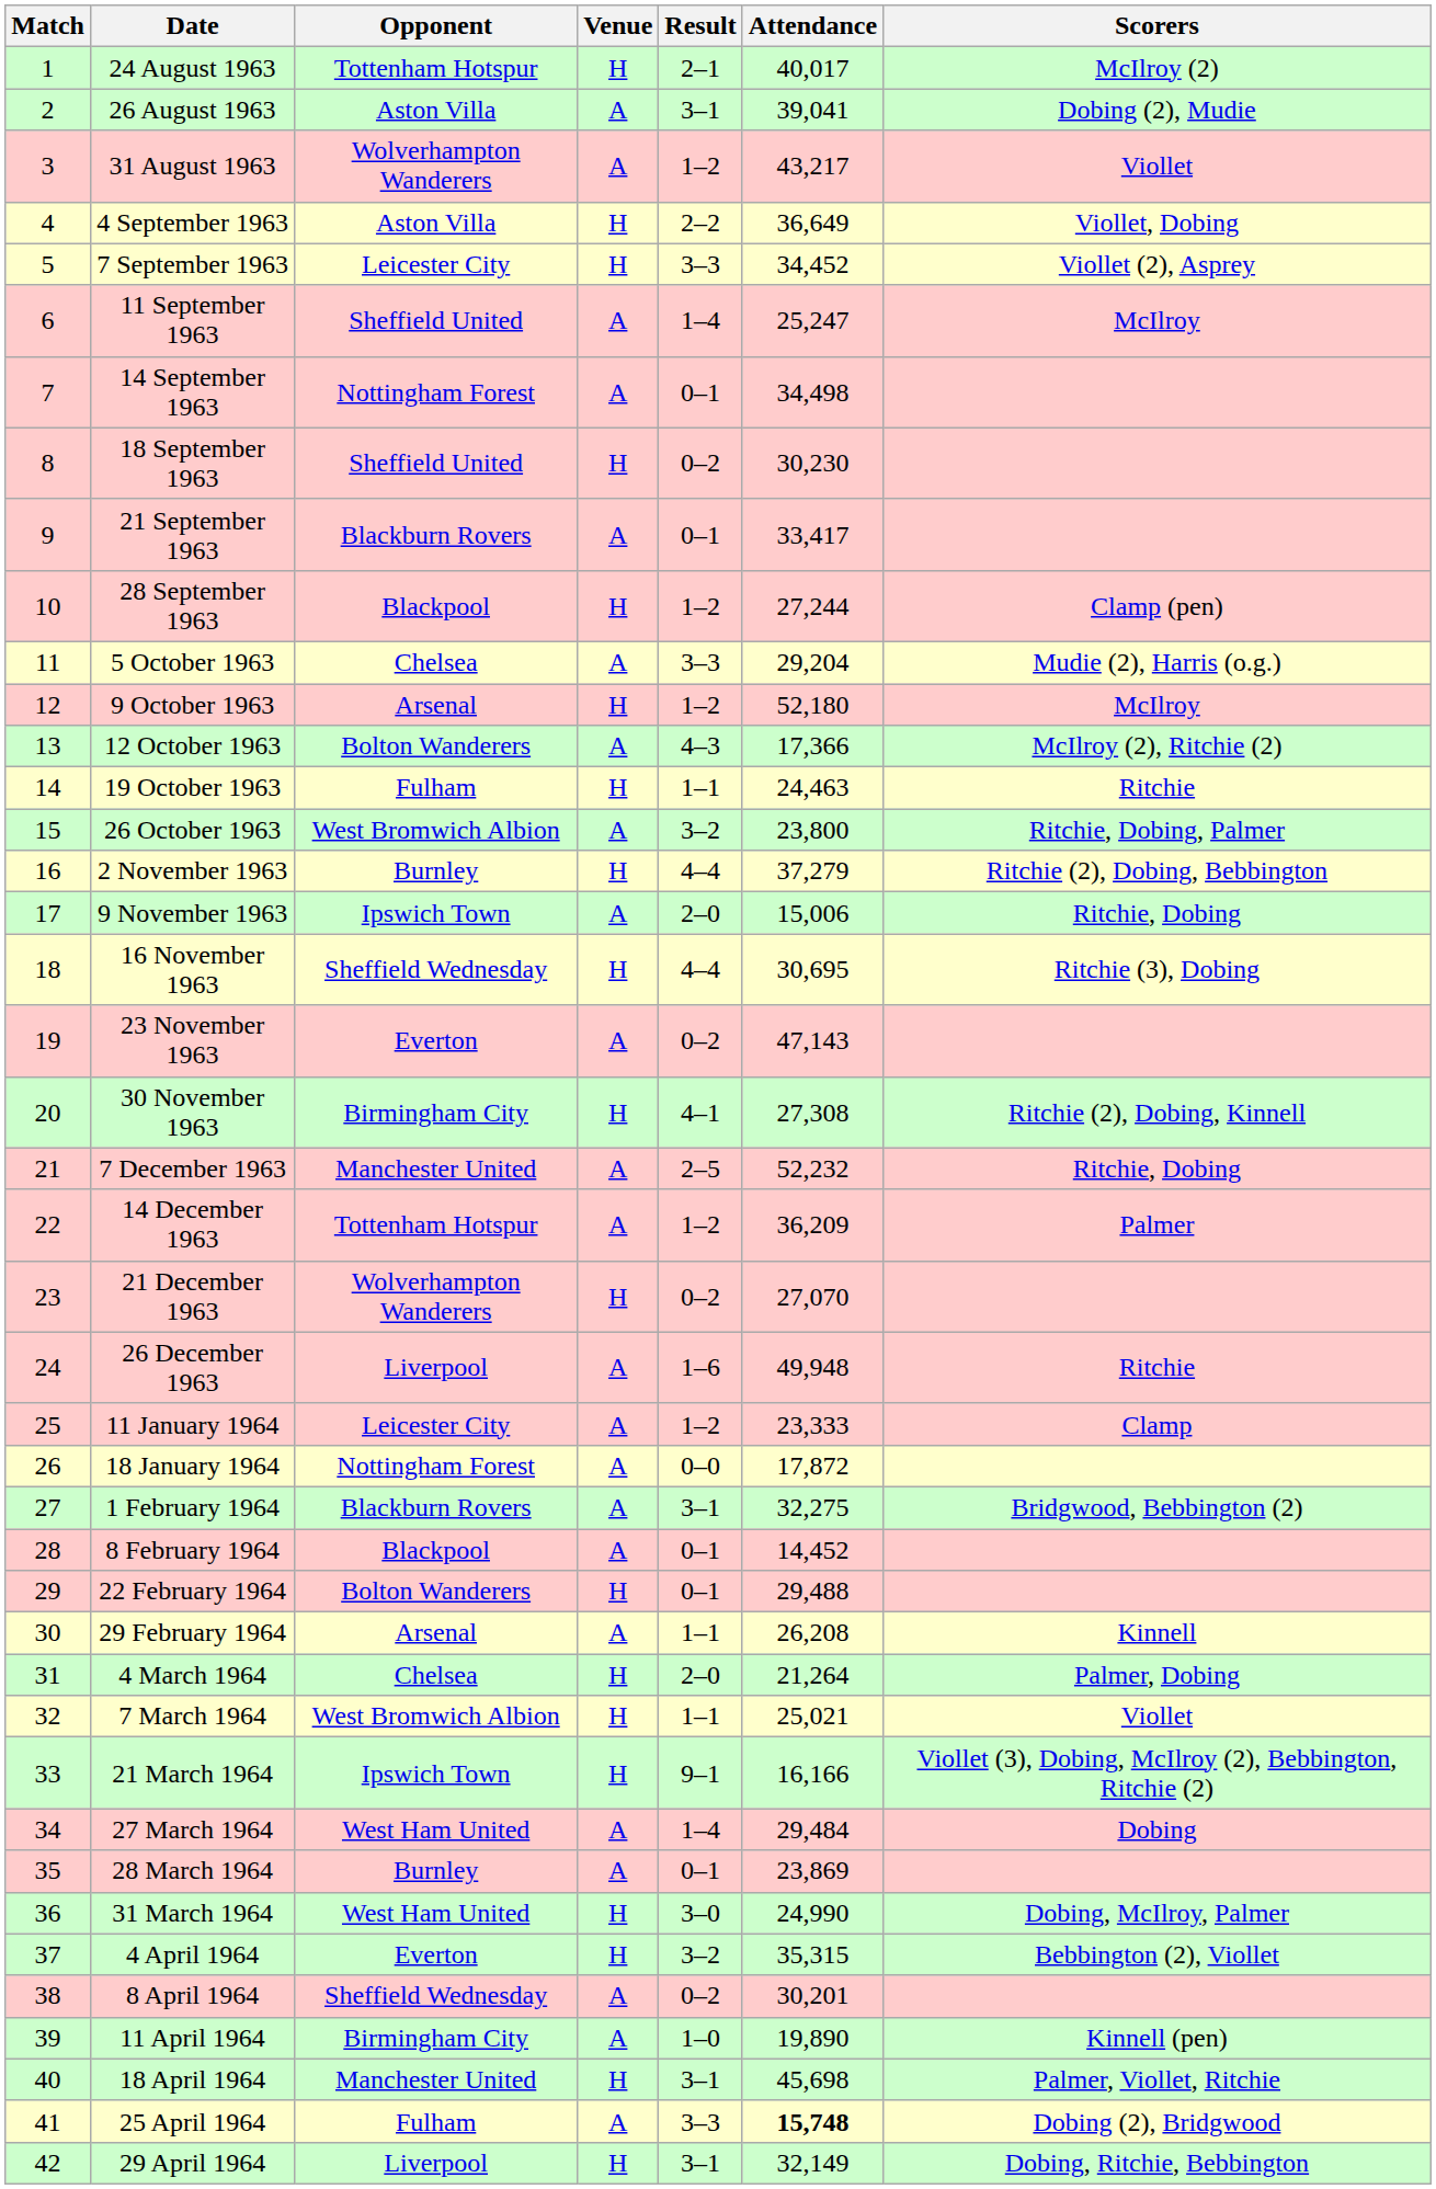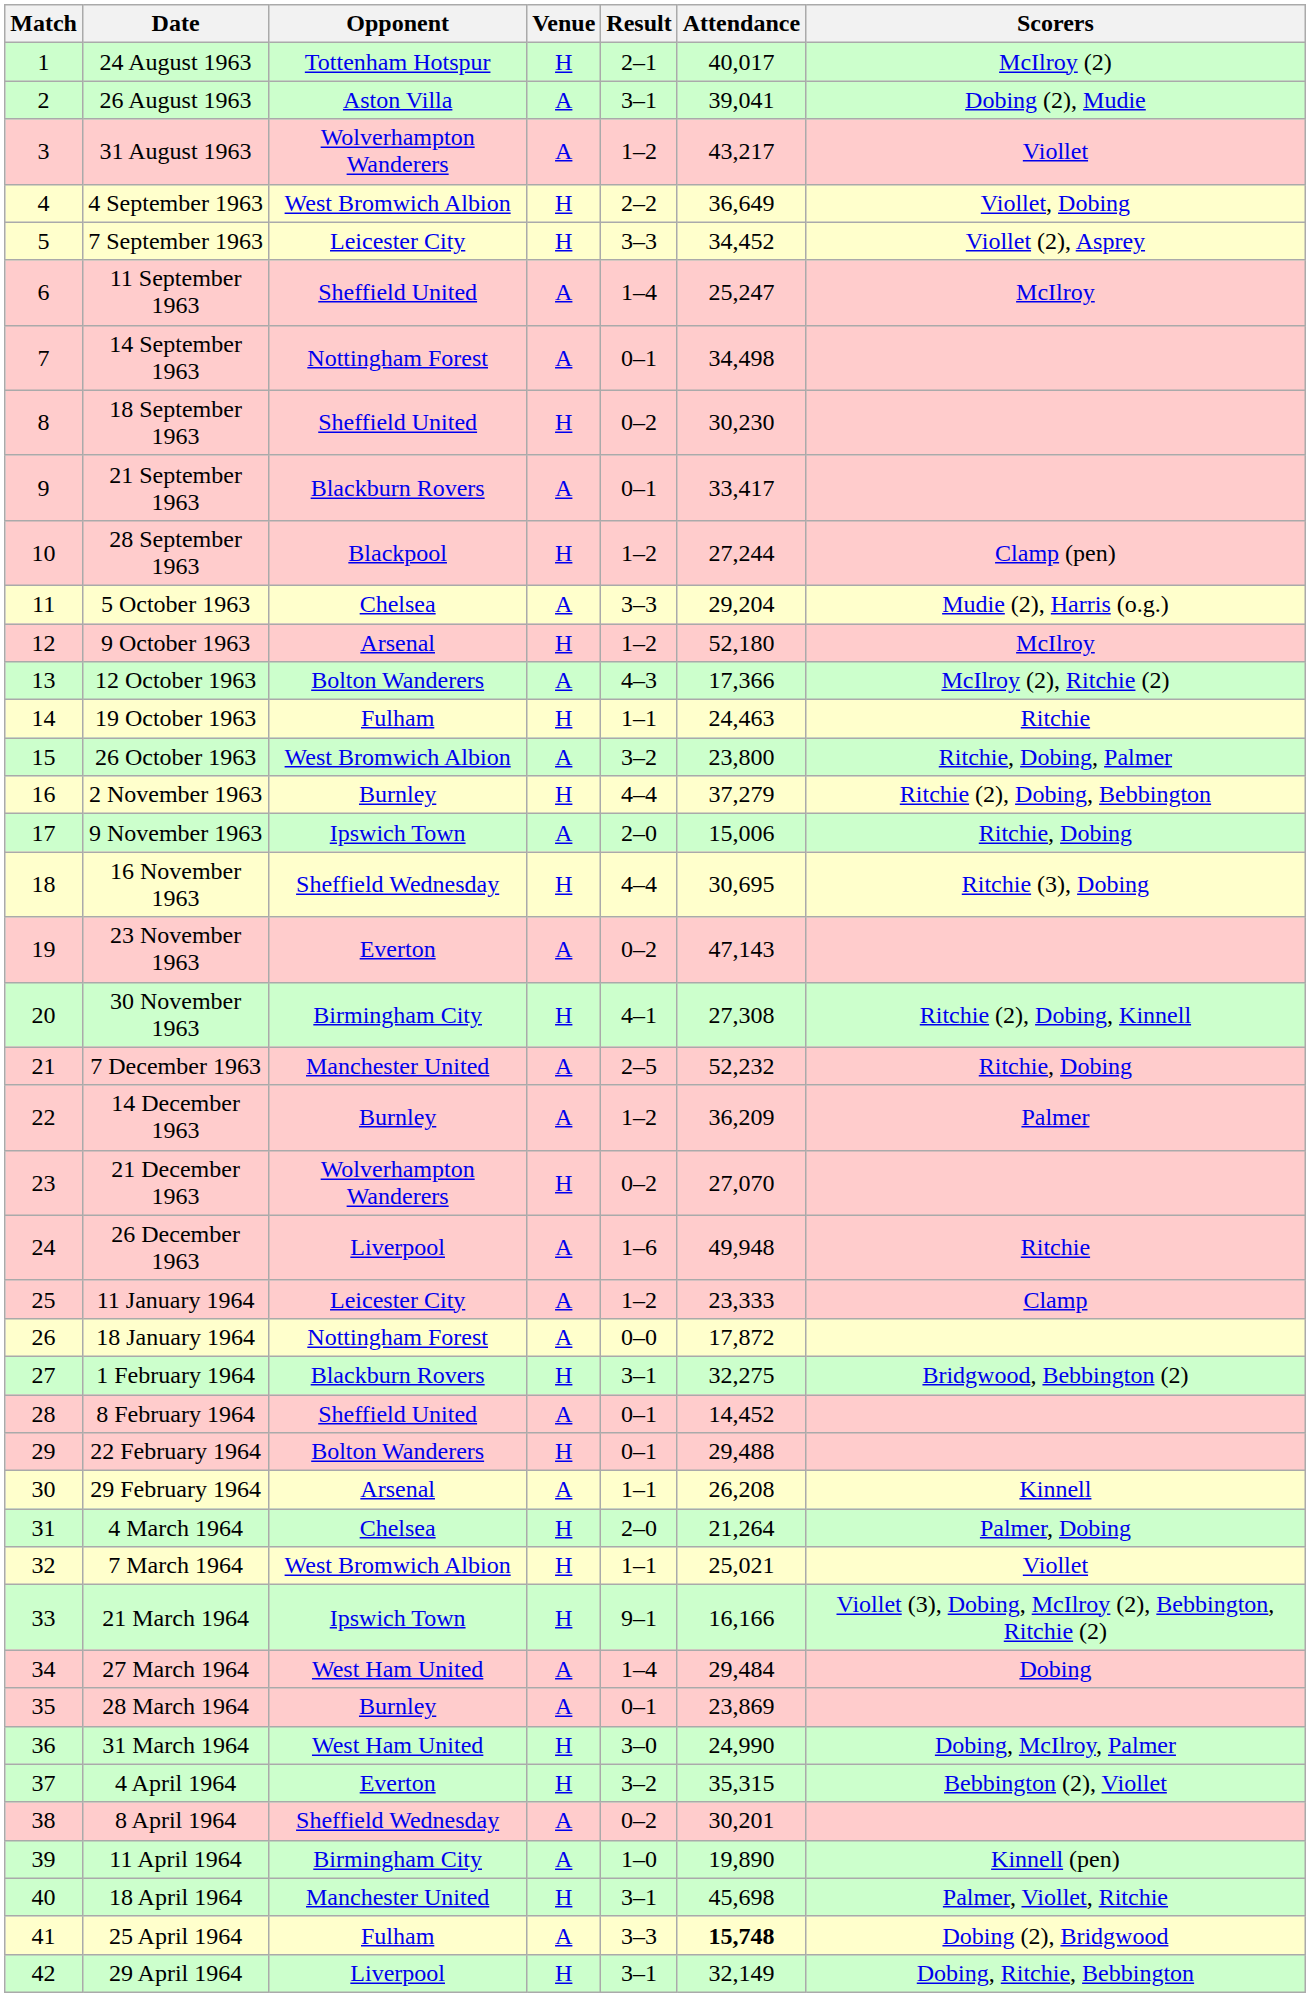 <table class="wikitable" style="font-size:100%; text-align:center">
 <tr>
 <th>Match</th>
 <th>Date</th>
 <th>Opponent</th>
 <th>Venue</th>
 <th>Result</th>
 <th>Attendance</th>
 <th>Scorers</th>
 </tr>
 <tr style="background-color: #CCFFCC;">
 <td>1</td>
 <td>24 August 1963</td>
 <td><a href='#'>Tottenham Hotspur</a></td>
 <td><a href='#'>H</a></td>
 <td>2–1</td>
 <td>40,017</td>
 <td><a href='#'>McIlroy</a> (2)</td>
 </tr>
 <tr style="background-color: #CCFFCC;">
 <td>2</td>
 <td>26 August 1963</td>
 <td><a href='#'>Aston Villa</a></td>
 <td><a href='#'>A</a></td>
 <td>3–1</td>
 <td>39,041</td>
 <td><a href='#'>Dobing</a> (2), <a href='#'>Mudie</a></td>
 </tr>
 <tr style="background-color: #FFCCCC;">
 <td>3</td>
 <td>31 August 1963</td>
 <td><a href='#'>Wolverhampton Wanderers</a></td>
 <td><a href='#'>A</a></td>
 <td>1–2</td>
 <td>43,217</td>
 <td><a href='#'>Viollet</a></td>
 </tr>
 <tr style="background-color: #FFFFCC;">
 <td>4</td>
 <td>4 September 1963</td>
-<td><a href='#'>Aston Villa</a></td>
+<td><a href='#'>West Bromwich Albion</a></td>
 <td><a href='#'>H</a></td>
 <td>2–2</td>
 <td>36,649</td>
 <td><a href='#'>Viollet</a>, <a href='#'>Dobing</a></td>
 </tr>
 <tr style="background-color: #FFFFCC;">
 <td>5</td>
 <td>7 September 1963</td>
 <td><a href='#'>Leicester City</a></td>
 <td><a href='#'>H</a></td>
 <td>3–3</td>
 <td>34,452</td>
 <td><a href='#'>Viollet</a> (2), <a href='#'>Asprey</a></td>
 </tr>
 <tr style="background-color: #FFCCCC;">
 <td>6</td>
 <td>11 September 1963</td>
 <td><a href='#'>Sheffield United</a></td>
 <td><a href='#'>A</a></td>
 <td>1–4</td>
 <td>25,247</td>
 <td><a href='#'>McIlroy</a></td>
 </tr>
 <tr style="background-color: #FFCCCC;">
 <td>7</td>
 <td>14 September 1963</td>
 <td><a href='#'>Nottingham Forest</a></td>
 <td><a href='#'>A</a></td>
 <td>0–1</td>
 <td>34,498</td>
 <td></td>
 </tr>
 <tr style="background-color: #FFCCCC;">
 <td>8</td>
 <td>18 September 1963</td>
 <td><a href='#'>Sheffield United</a></td>
 <td><a href='#'>H</a></td>
 <td>0–2</td>
 <td>30,230</td>
 <td></td>
 </tr>
 <tr style="background-color: #FFCCCC;">
 <td>9</td>
 <td>21 September 1963</td>
 <td><a href='#'>Blackburn Rovers</a></td>
 <td><a href='#'>A</a></td>
 <td>0–1</td>
 <td>33,417</td>
 <td></td>
 </tr>
 <tr style="background-color: #FFCCCC;">
 <td>10</td>
 <td>28 September 1963</td>
 <td><a href='#'>Blackpool</a></td>
 <td><a href='#'>H</a></td>
 <td>1–2</td>
 <td>27,244</td>
 <td><a href='#'>Clamp</a> (pen)</td>
 </tr>
 <tr style="background-color: #FFFFCC;">
 <td>11</td>
 <td>5 October 1963</td>
 <td><a href='#'>Chelsea</a></td>
 <td><a href='#'>A</a></td>
 <td>3–3</td>
 <td>29,204</td>
 <td><a href='#'>Mudie</a> (2), <a href='#'>Harris</a> (o.g.)</td>
 </tr>
 <tr style="background-color: #FFCCCC;">
 <td>12</td>
 <td>9 October 1963</td>
 <td><a href='#'>Arsenal</a></td>
 <td><a href='#'>H</a></td>
 <td>1–2</td>
 <td>52,180</td>
 <td><a href='#'>McIlroy</a></td>
 </tr>
 <tr style="background-color: #CCFFCC;">
 <td>13</td>
 <td>12 October 1963</td>
 <td><a href='#'>Bolton Wanderers</a></td>
 <td><a href='#'>A</a></td>
 <td>4–3</td>
 <td>17,366</td>
 <td><a href='#'>McIlroy</a> (2), <a href='#'>Ritchie</a> (2)</td>
 </tr>
 <tr style="background-color: #FFFFCC;">
 <td>14</td>
 <td>19 October 1963</td>
 <td><a href='#'>Fulham</a></td>
 <td><a href='#'>H</a></td>
 <td>1–1</td>
 <td>24,463</td>
 <td><a href='#'>Ritchie</a></td>
 </tr>
 <tr style="background-color: #CCFFCC;">
 <td>15</td>
 <td>26 October 1963</td>
 <td><a href='#'>West Bromwich Albion</a></td>
 <td><a href='#'>A</a></td>
 <td>3–2</td>
 <td>23,800</td>
 <td><a href='#'>Ritchie</a>, <a href='#'>Dobing</a>, <a href='#'>Palmer</a></td>
 </tr>
 <tr style="background-color: #FFFFCC;">
 <td>16</td>
 <td>2 November 1963</td>
 <td><a href='#'>Burnley</a></td>
 <td><a href='#'>H</a></td>
 <td>4–4</td>
 <td>37,279</td>
 <td><a href='#'>Ritchie</a> (2), <a href='#'>Dobing</a>, <a href='#'>Bebbington</a></td>
 </tr>
 <tr style="background-color: #CCFFCC;">
 <td>17</td>
 <td>9 November 1963</td>
 <td><a href='#'>Ipswich Town</a></td>
 <td><a href='#'>A</a></td>
 <td>2–0</td>
 <td>15,006</td>
 <td><a href='#'>Ritchie</a>, <a href='#'>Dobing</a></td>
 </tr>
 <tr style="background-color: #FFFFCC;">
 <td>18</td>
 <td>16 November 1963</td>
 <td><a href='#'>Sheffield Wednesday</a></td>
 <td><a href='#'>H</a></td>
 <td>4–4</td>
 <td>30,695</td>
 <td><a href='#'>Ritchie</a> (3), <a href='#'>Dobing</a></td>
 </tr>
 <tr style="background-color: #FFCCCC;">
 <td>19</td>
 <td>23 November 1963</td>
 <td><a href='#'>Everton</a></td>
 <td><a href='#'>A</a></td>
 <td>0–2</td>
 <td>47,143</td>
 <td></td>
 </tr>
 <tr style="background-color: #CCFFCC;">
 <td>20</td>
 <td>30 November 1963</td>
 <td><a href='#'>Birmingham City</a></td>
 <td><a href='#'>H</a></td>
 <td>4–1</td>
 <td>27,308</td>
 <td><a href='#'>Ritchie</a> (2), <a href='#'>Dobing</a>, <a href='#'>Kinnell</a></td>
 </tr>
 <tr style="background-color: #FFCCCC;">
 <td>21</td>
 <td>7 December 1963</td>
 <td><a href='#'>Manchester United</a></td>
 <td><a href='#'>A</a></td>
 <td>2–5</td>
 <td>52,232</td>
 <td><a href='#'>Ritchie</a>, <a href='#'>Dobing</a></td>
 </tr>
 <tr style="background-color: #FFCCCC;">
 <td>22</td>
 <td>14 December 1963</td>
-<td><a href='#'>Tottenham Hotspur</a></td>
+<td><a href='#'>Burnley</a></td>
 <td><a href='#'>A</a></td>
 <td>1–2</td>
 <td>36,209</td>
 <td><a href='#'>Palmer</a></td>
 </tr>
 <tr style="background-color: #FFCCCC;">
 <td>23</td>
 <td>21 December 1963</td>
 <td><a href='#'>Wolverhampton Wanderers</a></td>
 <td><a href='#'>H</a></td>
 <td>0–2</td>
 <td>27,070</td>
 <td></td>
 </tr>
 <tr style="background-color: #FFCCCC;">
 <td>24</td>
 <td>26 December 1963</td>
 <td><a href='#'>Liverpool</a></td>
 <td><a href='#'>A</a></td>
 <td>1–6</td>
 <td>49,948</td>
 <td><a href='#'>Ritchie</a></td>
 </tr>
 <tr style="background-color: #FFCCCC;">
 <td>25</td>
 <td>11 January 1964</td>
 <td><a href='#'>Leicester City</a></td>
 <td><a href='#'>A</a></td>
 <td>1–2</td>
 <td>23,333</td>
 <td><a href='#'>Clamp</a></td>
 </tr>
 <tr style="background-color: #FFFFCC;">
 <td>26</td>
 <td>18 January 1964</td>
 <td><a href='#'>Nottingham Forest</a></td>
 <td><a href='#'>A</a></td>
 <td>0–0</td>
 <td>17,872</td>
 <td></td>
 </tr>
 <tr style="background-color: #CCFFCC;">
 <td>27</td>
 <td>1 February 1964</td>
 <td><a href='#'>Blackburn Rovers</a></td>
-<td><a href='#'>A</a></td>
+<td><a href='#'>H</a></td>
 <td>3–1</td>
 <td>32,275</td>
 <td><a href='#'>Bridgwood</a>, <a href='#'>Bebbington</a> (2)</td>
 </tr>
 <tr style="background-color: #FFCCCC;">
 <td>28</td>
 <td>8 February 1964</td>
-<td><a href='#'>Blackpool</a></td>
+<td><a href='#'>Sheffield United</a></td>
 <td><a href='#'>A</a></td>
 <td>0–1</td>
 <td>14,452</td>
 <td></td>
 </tr>
 <tr style="background-color: #FFCCCC;">
 <td>29</td>
 <td>22 February 1964</td>
 <td><a href='#'>Bolton Wanderers</a></td>
 <td><a href='#'>H</a></td>
 <td>0–1</td>
 <td>29,488</td>
 <td></td>
 </tr>
 <tr style="background-color: #FFFFCC;">
 <td>30</td>
 <td>29 February 1964</td>
 <td><a href='#'>Arsenal</a></td>
 <td><a href='#'>A</a></td>
 <td>1–1</td>
 <td>26,208</td>
 <td><a href='#'>Kinnell</a></td>
 </tr>
 <tr style="background-color: #CCFFCC;">
 <td>31</td>
 <td>4 March 1964</td>
 <td><a href='#'>Chelsea</a></td>
 <td><a href='#'>H</a></td>
 <td>2–0</td>
 <td>21,264</td>
 <td><a href='#'>Palmer</a>, <a href='#'>Dobing</a></td>
 </tr>
 <tr style="background-color: #FFFFCC;">
 <td>32</td>
 <td>7 March 1964</td>
 <td><a href='#'>West Bromwich Albion</a></td>
 <td><a href='#'>H</a></td>
 <td>1–1</td>
 <td>25,021</td>
 <td><a href='#'>Viollet</a></td>
 </tr>
 <tr style="background-color: #CCFFCC;">
 <td>33</td>
 <td>21 March 1964</td>
 <td><a href='#'>Ipswich Town</a></td>
 <td><a href='#'>H</a></td>
 <td>9–1</td>
 <td>16,166</td>
 <td><a href='#'>Viollet</a> (3), <a href='#'>Dobing</a>, <a href='#'>McIlroy</a> (2), <a href='#'>Bebbington</a>, <a href='#'>Ritchie</a> (2)</td>
 </tr>
 <tr style="background-color: #FFCCCC;">
 <td>34</td>
 <td>27 March 1964</td>
 <td><a href='#'>West Ham United</a></td>
 <td><a href='#'>A</a></td>
 <td>1–4</td>
 <td>29,484</td>
 <td><a href='#'>Dobing</a></td>
 </tr>
 <tr style="background-color: #FFCCCC;">
 <td>35</td>
 <td>28 March 1964</td>
 <td><a href='#'>Burnley</a></td>
 <td><a href='#'>A</a></td>
 <td>0–1</td>
 <td>23,869</td>
 <td></td>
 </tr>
 <tr style="background-color: #CCFFCC;">
 <td>36</td>
 <td>31 March 1964</td>
 <td><a href='#'>West Ham United</a></td>
 <td><a href='#'>H</a></td>
 <td>3–0</td>
 <td>24,990</td>
 <td><a href='#'>Dobing</a>, <a href='#'>McIlroy</a>, <a href='#'>Palmer</a></td>
 </tr>
 <tr style="background-color: #CCFFCC;">
 <td>37</td>
 <td>4 April 1964</td>
 <td><a href='#'>Everton</a></td>
 <td><a href='#'>H</a></td>
 <td>3–2</td>
 <td>35,315</td>
 <td><a href='#'>Bebbington</a> (2), <a href='#'>Viollet</a></td>
 </tr>
 <tr style="background-color: #FFCCCC;">
 <td>38</td>
 <td>8 April 1964</td>
 <td><a href='#'>Sheffield Wednesday</a></td>
 <td><a href='#'>A</a></td>
 <td>0–2</td>
 <td>30,201</td>
 <td></td>
 </tr>
 <tr style="background-color: #CCFFCC;">
 <td>39</td>
 <td>11 April 1964</td>
 <td><a href='#'>Birmingham City</a></td>
 <td><a href='#'>A</a></td>
 <td>1–0</td>
 <td>19,890</td>
 <td><a href='#'>Kinnell</a> (pen)</td>
 </tr>
 <tr style="background-color: #CCFFCC;">
 <td>40</td>
 <td>18 April 1964</td>
 <td><a href='#'>Manchester United</a></td>
 <td><a href='#'>H</a></td>
 <td>3–1</td>
 <td>45,698</td>
 <td><a href='#'>Palmer</a>, <a href='#'>Viollet</a>, <a href='#'>Ritchie</a></td>
 </tr>
 <tr style="background-color: #FFFFCC;">
 <td>41</td>
 <td>25 April 1964</td>
 <td><a href='#'>Fulham</a></td>
 <td><a href='#'>A</a></td>
 <td>3–3</td>
 <td><strong>15,748</strong></td>
 <td><a href='#'>Dobing</a> (2), <a href='#'>Bridgwood</a></td>
 </tr>
 <tr style="background-color: #CCFFCC;">
 <td>42</td>
 <td>29 April 1964</td>
 <td><a href='#'>Liverpool</a></td>
 <td><a href='#'>H</a></td>
 <td>3–1</td>
 <td>32,149</td>
 <td><a href='#'>Dobing</a>, <a href='#'>Ritchie</a>, <a href='#'>Bebbington</a></td>
 </tr>
 </table>
